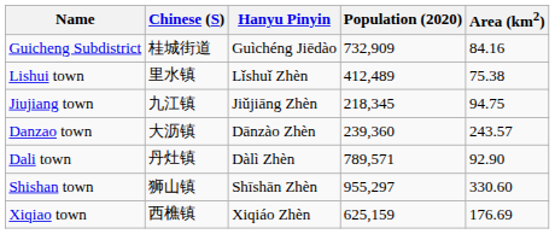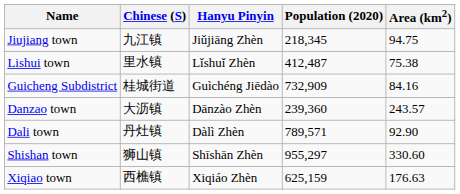 <table class="wikitable">
 <tr>
 <th>Name</th>
 <th><a href='#'>Chinese</a> (<a href='#'>S</a>)</th>
 <th><a href='#'>Hanyu Pinyin</a></th>
 <th>Population (2020)</th>
 <th>Area (km<sup>2</sup>)</th>
 </tr>
 <tr>
+<td><a href='#'>Jiujiang</a> town</td>
+<td>九江镇</td>
+<td>Jiǔjiāng Zhèn</td>
+<td>218,345</td>
+<td>94.75</td>
+</tr>
+<tr>
+<td><a href='#'>Lishui</a> town</td>
+<td>里水镇</td>
+<td>Lǐshuǐ Zhèn</td>
+<td>412,487</td>
+<td>75.38</td>
+</tr>
+<tr>
 <td><a href='#'>Guicheng Subdistrict</a></td>
 <td>桂城街道</td>
 <td>Guìchéng Jiēdào</td>
 <td>732,909</td>
 <td>84.16</td>
-</tr>
-<tr>
-<td><a href='#'>Lishui</a> town</td>
-<td>里水镇</td>
-<td>Lǐshuǐ Zhèn</td>
-<td>412,489</td>
-<td>75.38</td>
-</tr>
-<tr>
-<td><a href='#'>Jiujiang</a> town</td>
-<td>九江镇</td>
-<td>Jiǔjiāng Zhèn</td>
-<td>218,345</td>
-<td>94.75</td>
 </tr>
 <tr>
 <td><a href='#'>Danzao</a> town</td>
 <td>大沥镇</td>
 <td>Dānzào Zhèn</td>
 <td>239,360</td>
 <td>243.57</td>
 </tr>
 <tr>
 <td><a href='#'>Dali</a> town</td>
 <td>丹灶镇</td>
 <td>Dàlì Zhèn</td>
 <td>789,571</td>
 <td>92.90</td>
 </tr>
 <tr>
 <td><a href='#'>Shishan</a> town</td>
 <td>狮山镇</td>
 <td>Shīshān Zhèn</td>
 <td>955,297</td>
 <td>330.60</td>
 </tr>
 <tr>
 <td><a href='#'>Xiqiao</a> town</td>
 <td>西樵镇</td>
 <td>Xiqiáo Zhèn</td>
 <td>625,159</td>
-<td>176.69</td>
+<td>176.63</td>
 </tr>
 </table>
